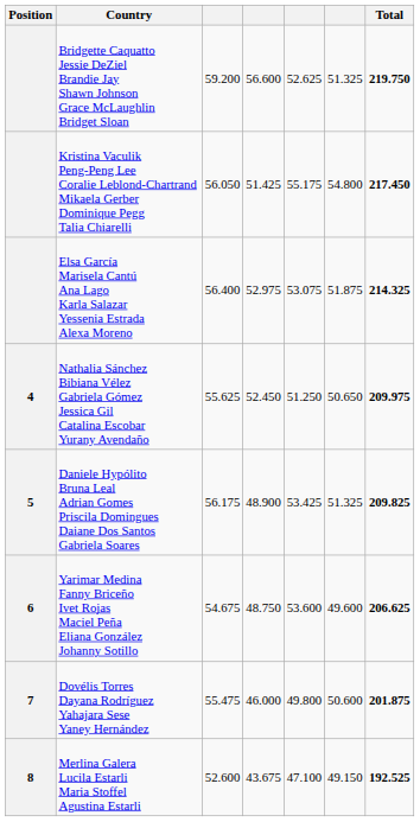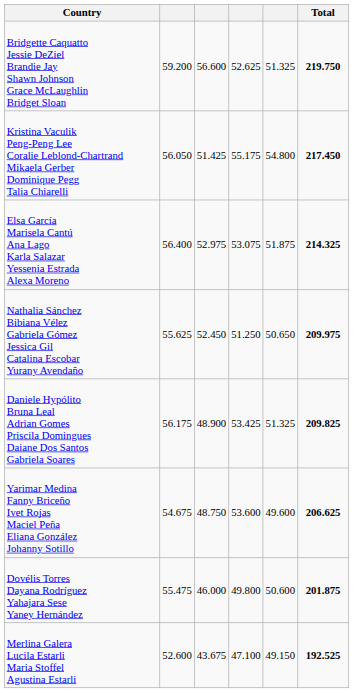 <table class="wikitable sortable" style="text-align:center; ">
 <tr>
-<th>Position</th>
 <th>Country</th>
 <th width="10%"></th>
 <th width="10%"></th>
 <th width="10%"></th>
 <th width="10%"></th>
 <th>Total</th>
 </tr>
 <tr>
-<th></th>
 <td align="left"><br><a href='#'>Bridgette Caquatto</a><br><a href='#'>Jessie DeZiel</a><br><a href='#'>Brandie Jay</a><br><a href='#'>Shawn Johnson</a><br><a href='#'>Grace McLaughlin</a><br><a href='#'>Bridget Sloan</a></td>
 <td>59.200</td>
 <td>56.600</td>
 <td>52.625</td>
 <td>51.325</td>
 <td><strong>219.750</strong></td>
 </tr>
 <tr>
-<th></th>
 <td align="left"><br><a href='#'>Kristina Vaculik</a><br><a href='#'>Peng-Peng Lee</a><br><a href='#'>Coralie Leblond-Chartrand</a><br><a href='#'>Mikaela Gerber</a><br><a href='#'>Dominique Pegg</a><br><a href='#'>Talia Chiarelli</a></td>
 <td>56.050</td>
 <td>51.425</td>
 <td>55.175</td>
 <td>54.800</td>
 <td><strong>217.450</strong></td>
 </tr>
 <tr>
-<th></th>
 <td align="left"><br><a href='#'>Elsa García</a><br><a href='#'>Marisela Cantú</a><br><a href='#'>Ana Lago</a><br><a href='#'>Karla Salazar</a><br><a href='#'>Yessenia Estrada</a><br><a href='#'>Alexa Moreno</a></td>
 <td>56.400</td>
 <td>52.975</td>
 <td>53.075</td>
 <td>51.875</td>
 <td><strong>214.325</strong></td>
 </tr>
 <tr>
-<th>4</th>
 <td align="left"><br><a href='#'>Nathalia Sánchez</a><br><a href='#'>Bibiana Vélez</a><br><a href='#'>Gabriela Gómez</a><br><a href='#'>Jessica Gil</a><br><a href='#'>Catalina Escobar</a><br><a href='#'>Yurany Avendaño</a></td>
 <td>55.625</td>
 <td>52.450</td>
 <td>51.250</td>
 <td>50.650</td>
 <td><strong>209.975</strong></td>
 </tr>
 <tr>
-<th>5</th>
 <td align="left"><br><a href='#'>Daniele Hypólito</a><br><a href='#'>Bruna Leal</a><br><a href='#'>Adrian Gomes</a><br><a href='#'>Priscila Domingues</a><br><a href='#'>Daiane Dos Santos</a><br><a href='#'>Gabriela Soares</a></td>
 <td>56.175</td>
 <td>48.900</td>
 <td>53.425</td>
 <td>51.325</td>
 <td><strong>209.825</strong></td>
 </tr>
 <tr>
-<th>6</th>
 <td align="left"><br><a href='#'>Yarimar Medina</a><br><a href='#'>Fanny Briceño</a><br><a href='#'>Ivet Rojas</a><br><a href='#'>Maciel Peña</a><br><a href='#'>Eliana González</a><br><a href='#'>Johanny Sotillo</a></td>
 <td>54.675</td>
 <td>48.750</td>
 <td>53.600</td>
 <td>49.600</td>
 <td><strong>206.625</strong></td>
 </tr>
 <tr>
-<th>7</th>
 <td align="left"><br><a href='#'>Dovélis Torres</a><br><a href='#'>Dayana Rodríguez</a><br><a href='#'>Yahajara Sese</a><br><a href='#'>Yaney Hernández</a></td>
 <td>55.475</td>
 <td>46.000</td>
 <td>49.800</td>
 <td>50.600</td>
 <td><strong>201.875</strong></td>
 </tr>
 <tr>
-<th>8</th>
 <td align="left"><br><a href='#'>Merlina Galera</a><br><a href='#'>Lucila Estarli</a><br><a href='#'>Maria Stoffel</a><br><a href='#'>Agustina Estarli</a></td>
 <td>52.600</td>
 <td>43.675</td>
 <td>47.100</td>
 <td>49.150</td>
 <td><strong>192.525</strong></td>
 </tr>
 </table>
